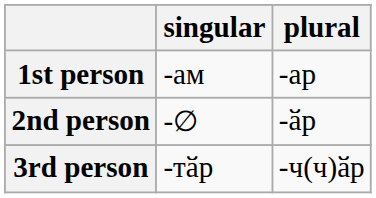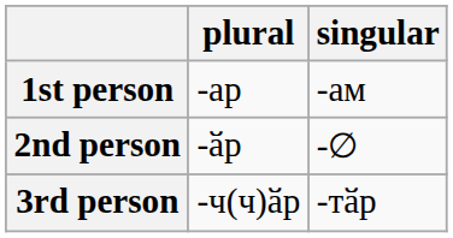 <table class="wikitable">
 <tr>
 <th></th>
+<th>plural</th>
 <th>singular</th>
-<th>plural</th>
 </tr>
 <tr>
 <th>1st person</th>
+<td>-ар</td>
 <td>-ам</td>
-<td>-ар</td>
 </tr>
 <tr>
 <th>2nd person</th>
+<td>-ӑр</td>
 <td>-∅</td>
-<td>-ӑр</td>
 </tr>
 <tr>
 <th>3rd person</th>
+<td>-ч(ч)ӑр</td>
 <td>-тӑр</td>
-<td>-ч(ч)ӑр</td>
 </tr>
 </table>
